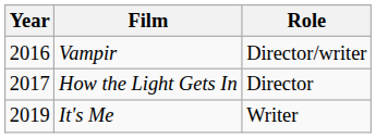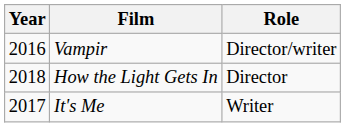 <table class="wikitable" style="font-size: 100%;">
 <tr>
 <th>Year</th>
 <th>Film</th>
 <th>Role</th>
 </tr>
 <tr>
 <td>2016</td>
 <td><em>Vampir</em></td>
 <td>Director/writer</td>
 </tr>
 <tr>
-<td>2017</td>
+<td>2018</td>
 <td><em>How the Light Gets In</em></td>
 <td>Director</td>
 </tr>
 <tr>
-<td>2019</td>
+<td>2017</td>
 <td><em>It's Me</em></td>
 <td>Writer</td>
 </tr>
 </table>
